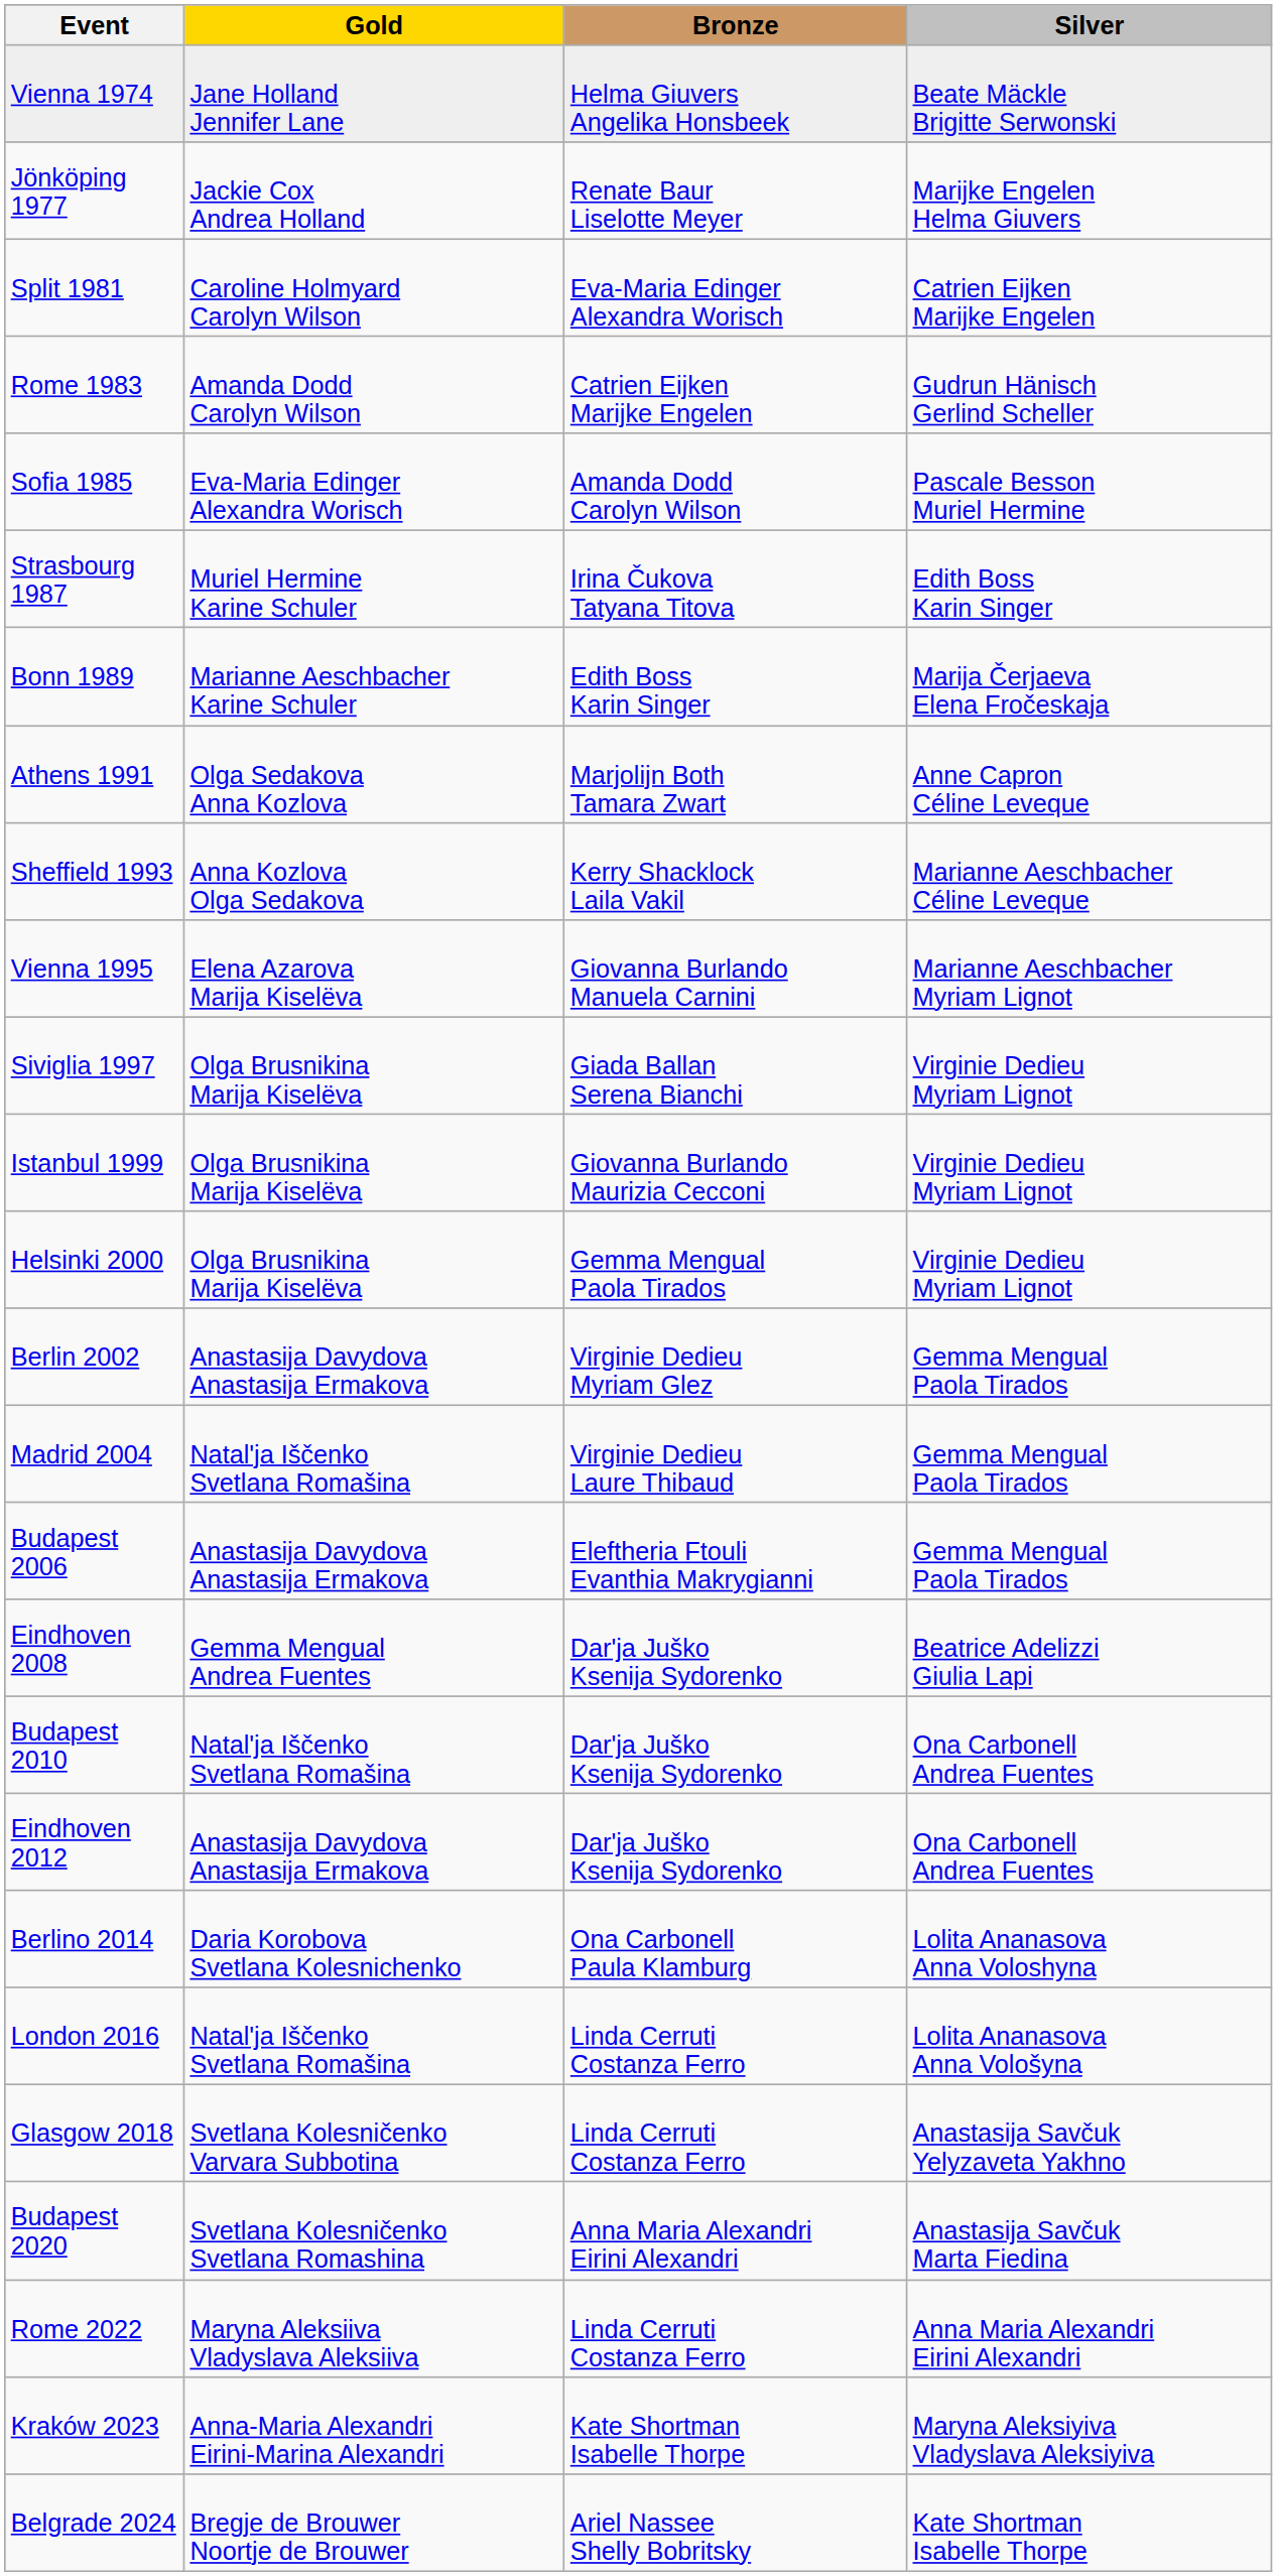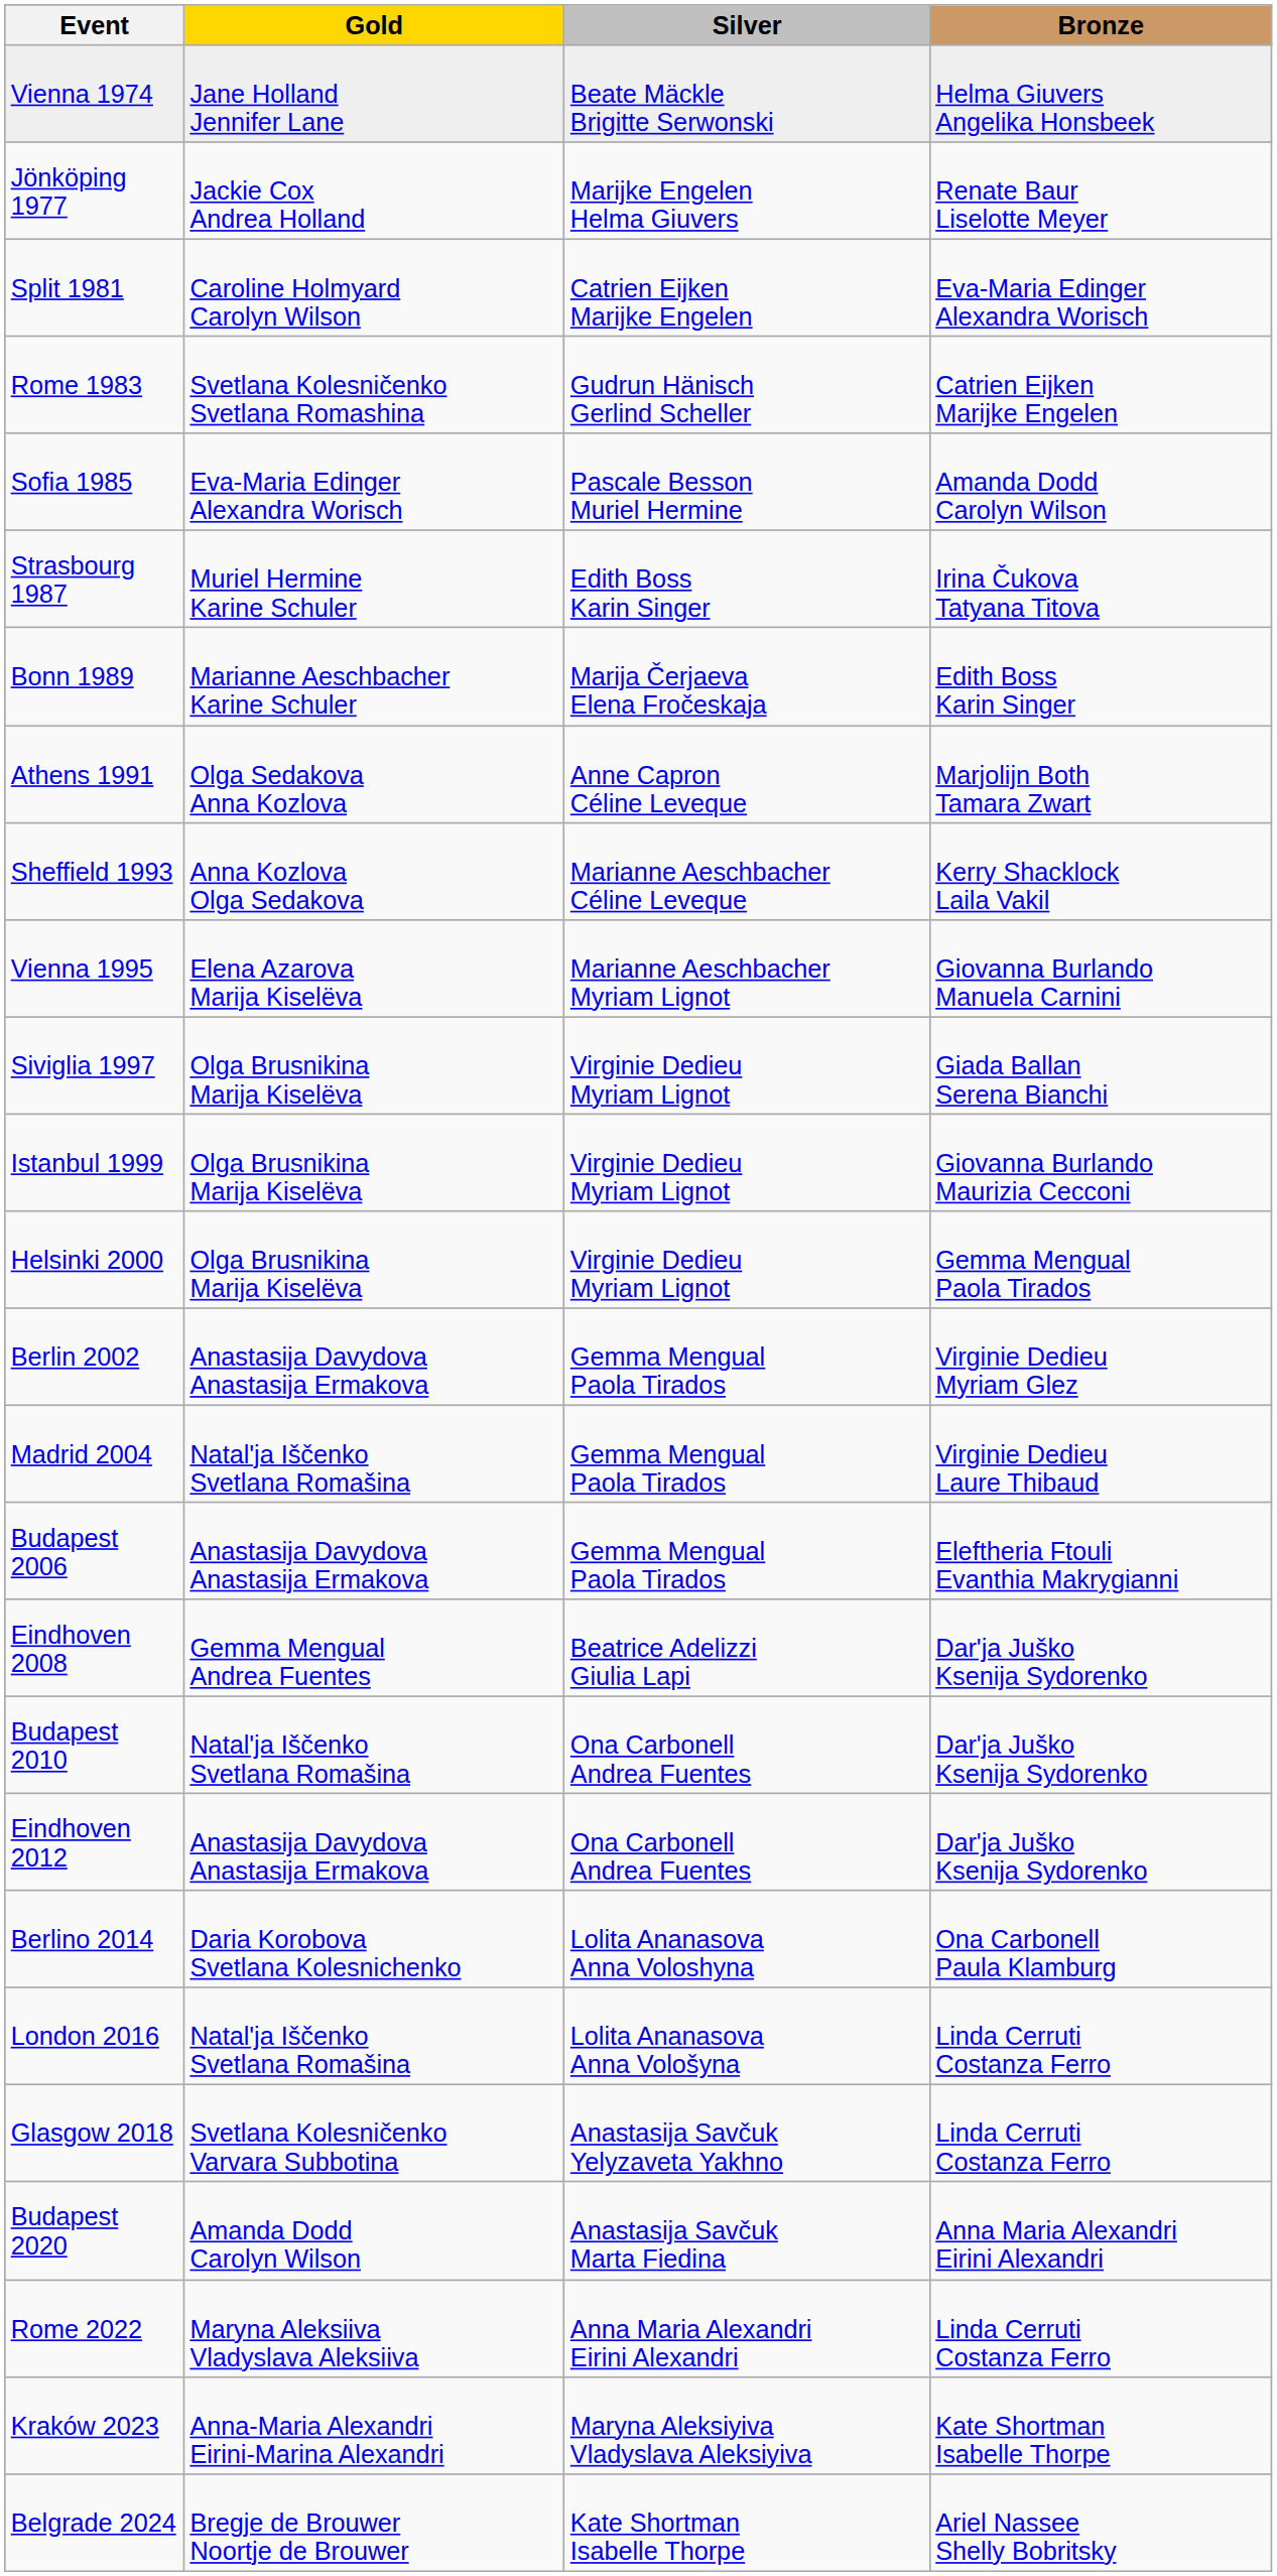 <table class="wikitable" width=60% style="font-size:95%; text-align:left;">
 <tr>
 <th width=100px>Event</th>
 <td align=center bgcolor=gold><strong>Gold</strong></td>
+<td align=center bgcolor=silver><strong>Silver</strong></td>
 <td align=center bgcolor=cc9966><strong>Bronze</strong></td>
-<td align=center bgcolor=silver><strong>Silver</strong></td>
 </tr>
 <tr bgcolor="#efefef">
 <td><a href='#'>Vienna 1974</a></td>
 <td><br><a href='#'>Jane Holland</a> <br><a href='#'>Jennifer Lane</a></td>
+<td><br><a href='#'>Beate Mäckle</a> <br><a href='#'>Brigitte Serwonski</a></td>
 <td><br><a href='#'>Helma Giuvers</a> <br><a href='#'>Angelika Honsbeek</a></td>
-<td><br><a href='#'>Beate Mäckle</a> <br><a href='#'>Brigitte Serwonski</a></td>
 </tr>
 <tr>
 <td><a href='#'>Jönköping 1977</a></td>
 <td><br><a href='#'>Jackie Cox</a> <br><a href='#'>Andrea Holland</a></td>
+<td><br><a href='#'>Marijke Engelen</a> <br><a href='#'>Helma Giuvers</a></td>
 <td><br><a href='#'>Renate Baur</a> <br><a href='#'>Liselotte Meyer</a></td>
-<td><br><a href='#'>Marijke Engelen</a> <br><a href='#'>Helma Giuvers</a></td>
 </tr>
 <tr ----bgcolor="#efefef">
 <td><a href='#'>Split 1981</a></td>
 <td><br><a href='#'>Caroline Holmyard</a> <br><a href='#'>Carolyn Wilson</a></td>
+<td><br><a href='#'>Catrien Eijken</a> <br><a href='#'>Marijke Engelen</a></td>
 <td><br><a href='#'>Eva-Maria Edinger</a> <br><a href='#'>Alexandra Worisch</a></td>
-<td><br><a href='#'>Catrien Eijken</a> <br><a href='#'>Marijke Engelen</a></td>
 </tr>
 <tr>
 <td><a href='#'>Rome 1983</a></td>
-<td><br><a href='#'>Amanda Dodd</a> <br><a href='#'>Carolyn Wilson</a></td>
+<td><br><a href='#'>Svetlana Kolesničenko</a> <br><a href='#'>Svetlana Romashina</a></td>
+<td><br><a href='#'>Gudrun Hänisch</a> <br><a href='#'>Gerlind Scheller</a></td>
 <td><br><a href='#'>Catrien Eijken</a> <br><a href='#'>Marijke Engelen</a></td>
-<td><br><a href='#'>Gudrun Hänisch</a> <br><a href='#'>Gerlind Scheller</a></td>
 </tr>
 <tr ----bgcolor="#efefef">
 <td><a href='#'>Sofia 1985</a></td>
 <td><br><a href='#'>Eva-Maria Edinger</a> <br><a href='#'>Alexandra Worisch</a></td>
+<td><br><a href='#'>Pascale Besson</a> <br><a href='#'>Muriel Hermine</a></td>
 <td><br><a href='#'>Amanda Dodd</a> <br><a href='#'>Carolyn Wilson</a></td>
-<td><br><a href='#'>Pascale Besson</a> <br><a href='#'>Muriel Hermine</a></td>
 </tr>
 <tr>
 <td><a href='#'>Strasbourg 1987</a></td>
 <td><br><a href='#'>Muriel Hermine</a> <br><a href='#'>Karine Schuler</a></td>
+<td><br><a href='#'>Edith Boss</a> <br><a href='#'>Karin Singer</a></td>
 <td><br><a href='#'>Irina Čukova</a> <br><a href='#'>Tatyana Titova</a></td>
-<td><br><a href='#'>Edith Boss</a> <br><a href='#'>Karin Singer</a></td>
 </tr>
 <tr ----bgcolor="#efefef">
 <td><a href='#'>Bonn 1989</a></td>
 <td><br><a href='#'>Marianne Aeschbacher</a> <br><a href='#'>Karine Schuler</a></td>
+<td><br><a href='#'>Marija Čerjaeva</a> <br><a href='#'>Elena Fročeskaja</a></td>
 <td><br><a href='#'>Edith Boss</a> <br><a href='#'>Karin Singer</a></td>
-<td><br><a href='#'>Marija Čerjaeva</a> <br><a href='#'>Elena Fročeskaja</a></td>
 </tr>
 <tr>
 <td><a href='#'>Athens 1991</a></td>
 <td><br><a href='#'>Olga Sedakova</a> <br><a href='#'>Anna Kozlova</a></td>
+<td><br><a href='#'>Anne Capron</a> <br><a href='#'>Céline Leveque</a></td>
 <td><br><a href='#'>Marjolijn Both</a> <br><a href='#'>Tamara Zwart</a></td>
-<td><br><a href='#'>Anne Capron</a> <br><a href='#'>Céline Leveque</a></td>
 </tr>
 <tr ----bgcolor="#efefef">
 <td><a href='#'>Sheffield 1993</a></td>
 <td><br><a href='#'>Anna Kozlova</a> <br><a href='#'>Olga Sedakova</a></td>
+<td><br><a href='#'>Marianne Aeschbacher</a> <br><a href='#'>Céline Leveque</a></td>
 <td><br><a href='#'>Kerry Shacklock</a> <br><a href='#'>Laila Vakil</a></td>
-<td><br><a href='#'>Marianne Aeschbacher</a> <br><a href='#'>Céline Leveque</a></td>
 </tr>
 <tr>
 <td><a href='#'>Vienna 1995</a></td>
 <td><br><a href='#'>Elena Azarova</a> <br><a href='#'>Marija Kiselëva</a></td>
+<td><br><a href='#'>Marianne Aeschbacher</a> <br><a href='#'>Myriam Lignot</a></td>
 <td><br><a href='#'>Giovanna Burlando</a> <br><a href='#'>Manuela Carnini</a></td>
-<td><br><a href='#'>Marianne Aeschbacher</a> <br><a href='#'>Myriam Lignot</a></td>
 </tr>
 <tr ----bgcolor="#efefef">
 <td><a href='#'>Siviglia 1997</a></td>
 <td><br><a href='#'>Olga Brusnikina</a> <br><a href='#'>Marija Kiselëva</a></td>
+<td><br><a href='#'>Virginie Dedieu</a> <br><a href='#'>Myriam Lignot</a></td>
 <td><br><a href='#'>Giada Ballan</a> <br><a href='#'>Serena Bianchi</a></td>
-<td><br><a href='#'>Virginie Dedieu</a> <br><a href='#'>Myriam Lignot</a></td>
 </tr>
 <tr>
 <td><a href='#'>Istanbul 1999</a></td>
 <td><br><a href='#'>Olga Brusnikina</a> <br><a href='#'>Marija Kiselëva</a></td>
+<td><br><a href='#'>Virginie Dedieu</a> <br><a href='#'>Myriam Lignot</a></td>
 <td><br><a href='#'>Giovanna Burlando</a> <br><a href='#'>Maurizia Cecconi</a></td>
-<td><br><a href='#'>Virginie Dedieu</a> <br><a href='#'>Myriam Lignot</a></td>
 </tr>
 <tr ----bgcolor="#efefef">
 <td><a href='#'>Helsinki 2000</a></td>
 <td><br><a href='#'>Olga Brusnikina</a> <br><a href='#'>Marija Kiselëva</a></td>
+<td><br><a href='#'>Virginie Dedieu</a> <br><a href='#'>Myriam Lignot</a></td>
 <td><br><a href='#'>Gemma Mengual</a> <br><a href='#'>Paola Tirados</a></td>
-<td><br><a href='#'>Virginie Dedieu</a> <br><a href='#'>Myriam Lignot</a></td>
 </tr>
 <tr>
 <td><a href='#'>Berlin 2002</a></td>
 <td><br><a href='#'>Anastasija Davydova</a> <br><a href='#'>Anastasija Ermakova</a></td>
+<td><br><a href='#'>Gemma Mengual</a> <br><a href='#'>Paola Tirados</a></td>
 <td><br><a href='#'>Virginie Dedieu</a> <br><a href='#'>Myriam Glez</a></td>
-<td><br><a href='#'>Gemma Mengual</a> <br><a href='#'>Paola Tirados</a></td>
 </tr>
 <tr ----bgcolor="#efefef">
 <td><a href='#'>Madrid 2004</a></td>
 <td><br><a href='#'>Natal'ja Iščenko</a> <br><a href='#'>Svetlana Romašina</a></td>
+<td><br><a href='#'>Gemma Mengual</a> <br><a href='#'>Paola Tirados</a></td>
 <td><br><a href='#'>Virginie Dedieu</a> <br><a href='#'>Laure Thibaud</a></td>
-<td><br><a href='#'>Gemma Mengual</a> <br><a href='#'>Paola Tirados</a></td>
 </tr>
 <tr>
 <td><a href='#'>Budapest 2006</a></td>
 <td><br><a href='#'>Anastasija Davydova</a> <br><a href='#'>Anastasija Ermakova</a></td>
+<td><br><a href='#'>Gemma Mengual</a> <br><a href='#'>Paola Tirados</a></td>
 <td><br><a href='#'>Eleftheria Ftouli</a> <br><a href='#'>Evanthia Makrygianni</a></td>
-<td><br><a href='#'>Gemma Mengual</a> <br><a href='#'>Paola Tirados</a></td>
 </tr>
 <tr ----bgcolor="#efefef">
 <td><a href='#'>Eindhoven 2008</a></td>
 <td><br><a href='#'>Gemma Mengual</a> <br><a href='#'>Andrea Fuentes</a></td>
+<td><br><a href='#'>Beatrice Adelizzi</a> <br><a href='#'>Giulia Lapi</a></td>
 <td><br><a href='#'>Dar'ja Juško</a> <br><a href='#'>Ksenija Sydorenko</a></td>
-<td><br><a href='#'>Beatrice Adelizzi</a> <br><a href='#'>Giulia Lapi</a></td>
 </tr>
 <tr>
 <td><a href='#'>Budapest 2010</a></td>
 <td><br><a href='#'>Natal'ja Iščenko</a> <br><a href='#'>Svetlana Romašina</a></td>
+<td><br><a href='#'>Ona Carbonell</a> <br><a href='#'>Andrea Fuentes</a></td>
 <td><br><a href='#'>Dar'ja Juško</a> <br><a href='#'>Ksenija Sydorenko</a></td>
-<td><br><a href='#'>Ona Carbonell</a> <br><a href='#'>Andrea Fuentes</a></td>
 </tr>
 <tr ----bgcolor="#efefef">
 <td><a href='#'>Eindhoven 2012</a></td>
 <td><br><a href='#'>Anastasija Davydova</a> <br><a href='#'>Anastasija Ermakova</a></td>
+<td><br><a href='#'>Ona Carbonell</a> <br><a href='#'>Andrea Fuentes</a></td>
 <td><br><a href='#'>Dar'ja Juško</a> <br><a href='#'>Ksenija Sydorenko</a></td>
-<td><br><a href='#'>Ona Carbonell</a> <br><a href='#'>Andrea Fuentes</a></td>
 </tr>
 <tr>
 <td><a href='#'>Berlino 2014</a></td>
 <td><br><a href='#'>Daria Korobova</a> <br><a href='#'>Svetlana Kolesnichenko</a></td>
+<td><br><a href='#'>Lolita Ananasova</a> <br><a href='#'>Anna Voloshyna</a></td>
 <td><br><a href='#'>Ona Carbonell</a> <br><a href='#'>Paula Klamburg</a></td>
-<td><br><a href='#'>Lolita Ananasova</a> <br><a href='#'>Anna Voloshyna</a></td>
 </tr>
 <tr ----bgcolor="#efefef">
 <td><a href='#'>London 2016</a></td>
 <td><br><a href='#'>Natal'ja Iščenko</a> <br><a href='#'>Svetlana Romašina</a></td>
+<td><br><a href='#'>Lolita Ananasova</a> <br><a href='#'>Anna Vološyna</a></td>
 <td><br><a href='#'>Linda Cerruti</a> <br><a href='#'>Costanza Ferro</a></td>
-<td><br><a href='#'>Lolita Ananasova</a> <br><a href='#'>Anna Vološyna</a></td>
 </tr>
 <tr>
 <td><a href='#'>Glasgow 2018</a></td>
 <td><br><a href='#'>Svetlana Kolesničenko</a> <br><a href='#'>Varvara Subbotina</a></td>
+<td><br><a href='#'>Anastasija Savčuk</a> <br><a href='#'>Yelyzaveta Yakhno</a></td>
 <td><br><a href='#'>Linda Cerruti</a> <br><a href='#'>Costanza Ferro</a></td>
-<td><br><a href='#'>Anastasija Savčuk</a> <br><a href='#'>Yelyzaveta Yakhno</a></td>
 </tr>
 <tr ----bgcolor="#efefef">
 <td><a href='#'>Budapest 2020</a></td>
-<td><br><a href='#'>Svetlana Kolesničenko</a> <br><a href='#'>Svetlana Romashina</a></td>
+<td><br><a href='#'>Amanda Dodd</a> <br><a href='#'>Carolyn Wilson</a></td>
+<td><br><a href='#'>Anastasija Savčuk</a> <br><a href='#'>Marta Fiedina</a></td>
 <td><br><a href='#'>Anna Maria Alexandri</a> <br><a href='#'>Eirini Alexandri</a></td>
-<td><br><a href='#'>Anastasija Savčuk</a> <br><a href='#'>Marta Fiedina</a></td>
 </tr>
 <tr>
 <td><a href='#'>Rome 2022</a></td>
 <td><br><a href='#'>Maryna Aleksiiva</a> <br><a href='#'>Vladyslava Aleksiiva</a></td>
+<td><br><a href='#'>Anna Maria Alexandri</a> <br><a href='#'>Eirini Alexandri</a></td>
 <td><br><a href='#'>Linda Cerruti</a> <br><a href='#'>Costanza Ferro</a></td>
-<td><br><a href='#'>Anna Maria Alexandri</a> <br><a href='#'>Eirini Alexandri</a></td>
 </tr>
 <tr>
 <td><a href='#'>Kraków 2023</a></td>
 <td><br><a href='#'>Anna-Maria Alexandri</a><br><a href='#'>Eirini-Marina Alexandri</a></td>
+<td><br><a href='#'>Maryna Aleksiyiva</a><br><a href='#'>Vladyslava Aleksiyiva</a></td>
 <td><br><a href='#'>Kate Shortman</a><br><a href='#'>Isabelle Thorpe</a></td>
-<td><br><a href='#'>Maryna Aleksiyiva</a><br><a href='#'>Vladyslava Aleksiyiva</a></td>
 </tr>
 <tr>
 <td><a href='#'>Belgrade 2024</a></td>
 <td><br><a href='#'>Bregje de Brouwer</a> <br><a href='#'>Noortje de Brouwer</a></td>
+<td><br><a href='#'>Kate Shortman</a> <br><a href='#'>Isabelle Thorpe</a></td>
 <td><br><a href='#'>Ariel Nassee</a> <br><a href='#'>Shelly Bobritsky</a></td>
-<td><br><a href='#'>Kate Shortman</a> <br><a href='#'>Isabelle Thorpe</a></td>
 </tr>
 </table>
